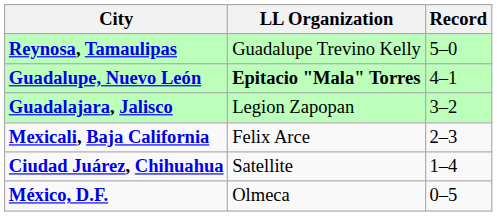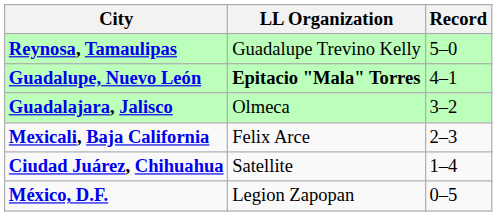 <table class="wikitable">
 <tr>
 <th>City</th>
 <th>LL Organization</th>
 <th>Record</th>
 </tr>
 <tr style="background:#bfb;">
 <td> <strong><a href='#'>Reynosa</a>, <a href='#'>Tamaulipas</a></strong></td>
 <td>Guadalupe Trevino Kelly</td>
 <td>5–0</td>
 </tr>
 <tr style="background:#bfb;">
 <td> <strong><a href='#'>Guadalupe, Nuevo León</a></strong></td>
 <td><strong>Epitacio "Mala" Torres</strong></td>
 <td>4–1</td>
 </tr>
 <tr style="background:#bfb;">
 <td> <strong><a href='#'>Guadalajara</a>, <a href='#'>Jalisco</a></strong></td>
-<td>Legion Zapopan</td>
+<td>Olmeca</td>
 <td>3–2</td>
 </tr>
 <tr>
 <td> <strong><a href='#'>Mexicali</a>, <a href='#'>Baja California</a></strong></td>
 <td>Felix Arce</td>
 <td>2–3</td>
 </tr>
 <tr>
 <td> <strong><a href='#'>Ciudad Juárez</a>, <a href='#'>Chihuahua</a></strong></td>
 <td>Satellite</td>
 <td>1–4</td>
 </tr>
 <tr>
 <td> <strong><a href='#'>México, D.F.</a></strong></td>
-<td>Olmeca</td>
+<td>Legion Zapopan</td>
 <td>0–5</td>
 </tr>
 </table>
